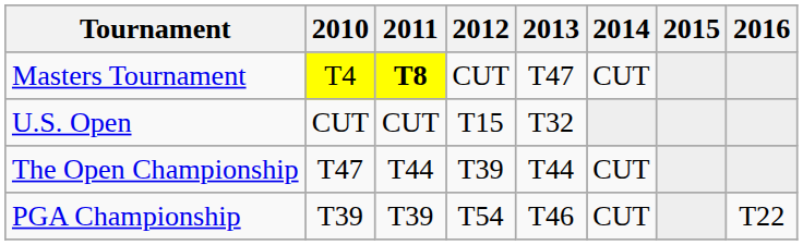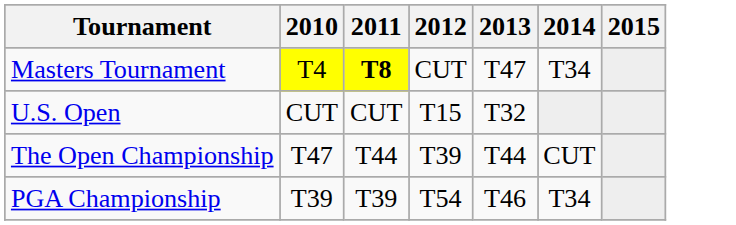 <table class="wikitable" style="font-size:95%;text-align:center;">
 <tr>
 <th>Tournament</th>
 <th>2010</th>
 <th>2011</th>
 <th>2012</th>
 <th>2013</th>
 <th>2014</th>
 <th>2015</th>
-<th>2016</th>
 </tr>
 <tr>
 <td align=left><a href='#'>Masters Tournament</a></td>
 <td style="background:yellow;">T4</td>
 <td style="background:yellow;"><strong>T8</strong></td>
 <td>CUT</td>
 <td>T47</td>
-<td>CUT</td>
-<td style="background:#eeeeee;"></td>
+<td>T34</td>
 <td style="background:#eeeeee;"></td>
 </tr>
 <tr>
 <td align=left><a href='#'>U.S. Open</a></td>
 <td>CUT</td>
 <td>CUT</td>
 <td>T15</td>
 <td>T32</td>
-<td style="background:#eeeeee;"></td>
 <td style="background:#eeeeee;"></td>
 <td style="background:#eeeeee;"></td>
 </tr>
 <tr>
 <td align=left><a href='#'>The Open Championship</a></td>
 <td>T47</td>
 <td>T44</td>
 <td>T39</td>
 <td>T44</td>
 <td>CUT</td>
 <td style="background:#eeeeee;"></td>
-<td style="background:#eeeeee;"></td>
 </tr>
 <tr>
 <td align=left><a href='#'>PGA Championship</a></td>
 <td>T39</td>
 <td>T39</td>
 <td>T54</td>
 <td>T46</td>
-<td>CUT</td>
+<td>T34</td>
 <td style="background:#eeeeee;"></td>
-<td>T22</td>
 </tr>
 </table>
